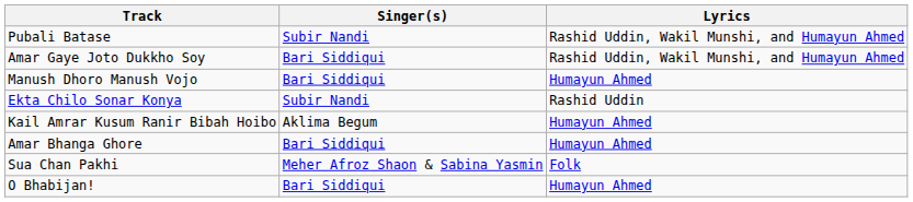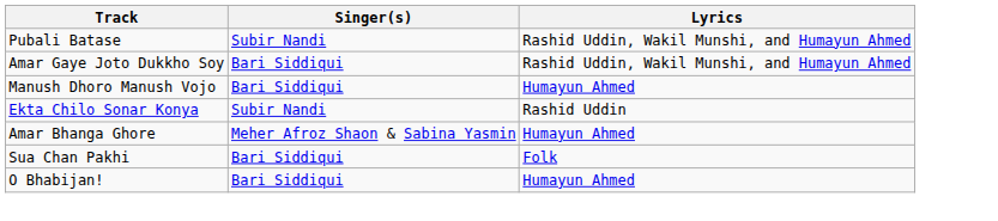 <table class="wikitable">
 <tr>
 <th>Track</th>
 <th>Singer(s)</th>
 <th>Lyrics</th>
 </tr>
 <tr>
 <td>Pubali Batase</td>
 <td><a href='#'>Subir Nandi</a></td>
 <td>Rashid Uddin, Wakil Munshi, and <a href='#'>Humayun Ahmed</a></td>
 </tr>
 <tr>
 <td>Amar Gaye Joto Dukkho Soy</td>
 <td><a href='#'>Bari Siddiqui</a></td>
 <td>Rashid Uddin, Wakil Munshi, and <a href='#'>Humayun Ahmed</a></td>
 </tr>
 <tr>
 <td>Manush Dhoro Manush Vojo</td>
 <td><a href='#'>Bari Siddiqui</a></td>
 <td><a href='#'>Humayun Ahmed</a></td>
 </tr>
 <tr>
 <td><a href='#'>Ekta Chilo Sonar Konya</a></td>
 <td><a href='#'>Subir Nandi</a></td>
 <td>Rashid Uddin</td>
 </tr>
 <tr>
-<td>Kail Amrar Kusum Ranir Bibah Hoibo</td>
-<td>Aklima Begum</td>
-<td><a href='#'>Humayun Ahmed</a></td>
-</tr>
-<tr>
 <td>Amar Bhanga Ghore</td>
-<td><a href='#'>Bari Siddiqui</a></td>
+<td><a href='#'>Meher Afroz Shaon</a> & <a href='#'>Sabina Yasmin</a></td>
 <td><a href='#'>Humayun Ahmed</a></td>
 </tr>
 <tr>
 <td>Sua Chan Pakhi</td>
-<td><a href='#'>Meher Afroz Shaon</a> & <a href='#'>Sabina Yasmin</a></td>
+<td><a href='#'>Bari Siddiqui</a></td>
 <td><a href='#'>Folk</a></td>
 </tr>
 <tr>
 <td>O Bhabijan!</td>
 <td><a href='#'>Bari Siddiqui</a></td>
 <td><a href='#'>Humayun Ahmed</a></td>
 </tr>
 </table>
